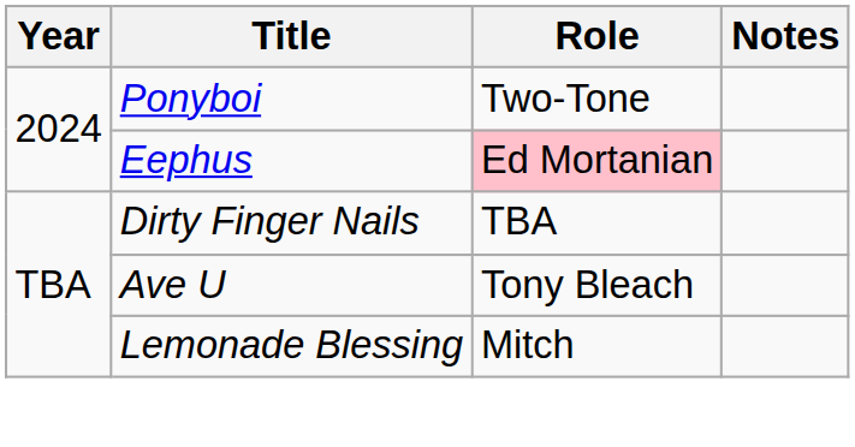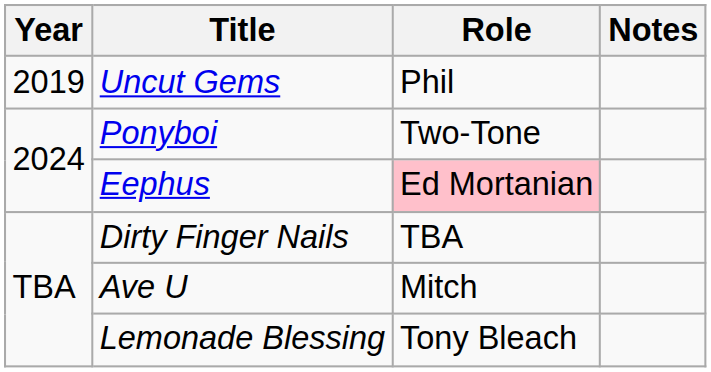 <table class="wikitable sortable">
 <tr>
 <th>Year</th>
 <th>Title</th>
 <th>Role</th>
 <th class="unsortable">Notes</th>
+</tr>
+<tr>
+<td>2019</td>
+<td><em><a href='#'>Uncut Gems</a></em></td>
+<td>Phil</td>
+<td></td>
 </tr>
 <tr>
 <td rowspan=2>2024</td>
 <td><em><a href='#'>Ponyboi</a></em></td>
 <td>Two-Tone</td>
 <td></td>
 </tr>
 <tr>
 <td><em><a href='#'>Eephus</a></em></td>
 <td style="background: pink;">Ed Mortanian</td>
 <td></td>
 </tr>
 <tr>
 <td rowspan=3>TBA</td>
 <td><em>Dirty Finger Nails</em></td>
 <td>TBA</td>
 <td></td>
 </tr>
 <tr>
 <td><em>Ave U</em></td>
-<td>Tony Bleach</td>
+<td>Mitch</td>
 <td></td>
 </tr>
 <tr>
 <td><em>Lemonade Blessing</em></td>
-<td>Mitch</td>
+<td>Tony Bleach</td>
 <td></td>
 </tr>
 </table>
